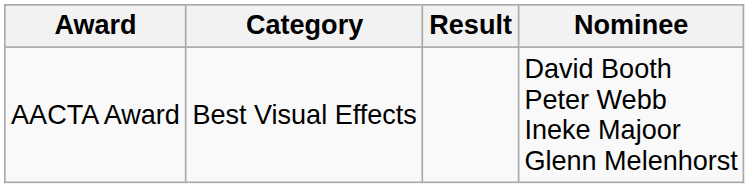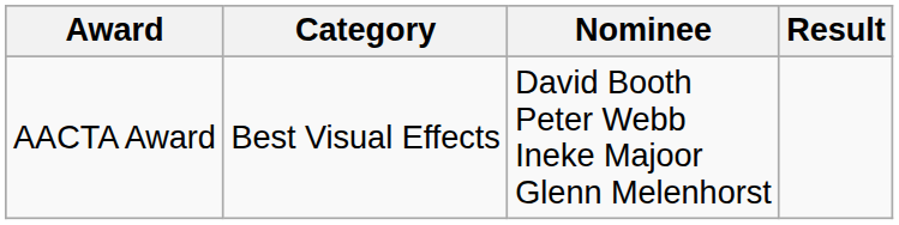 <table class="wikitable sortable">
 <tr>
 <th>Award</th>
 <th>Category</th>
+<th>Nominee</th>
 <th>Result</th>
-<th>Nominee</th>
 </tr>
 <tr>
 <td>AACTA Award</td>
 <td>Best Visual Effects</td>
+<td>David Booth<br>Peter Webb<br>Ineke Majoor<br>Glenn Melenhorst</td>
 <td></td>
-<td>David Booth<br>Peter Webb<br>Ineke Majoor<br>Glenn Melenhorst</td>
 </tr>
 </table>
